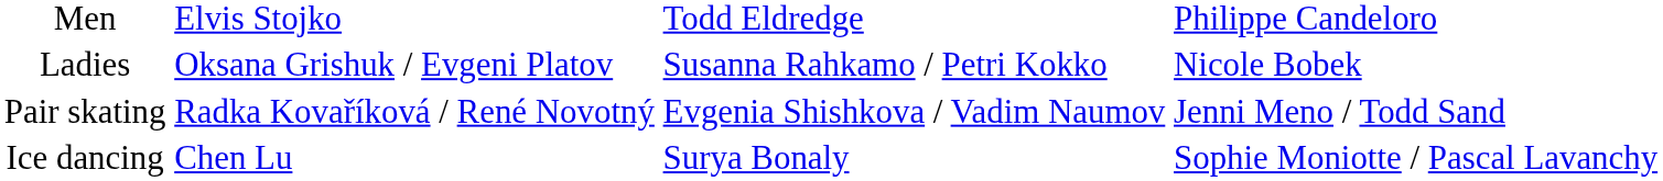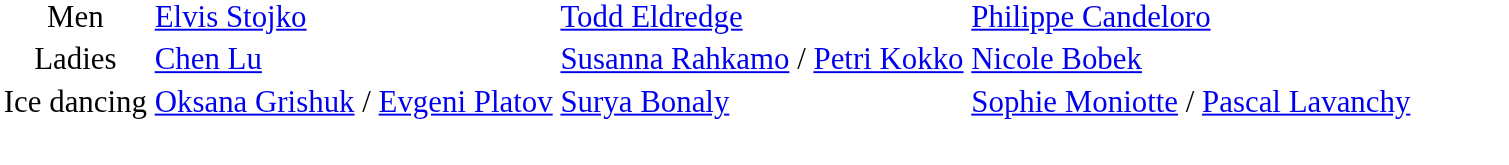 <table>
 <tr>
 <td align=center>Men</td>
 <td> <a href='#'>Elvis Stojko</a></td>
 <td> <a href='#'>Todd Eldredge</a></td>
 <td> <a href='#'>Philippe Candeloro</a></td>
 </tr>
 <tr>
 <td align=center>Ladies</td>
-<td> <a href='#'>Oksana Grishuk</a> / <a href='#'>Evgeni Platov</a></td>
+<td> <a href='#'>Chen Lu</a></td>
 <td> <a href='#'>Susanna Rahkamo</a> / <a href='#'>Petri Kokko</a></td>
 <td> <a href='#'>Nicole Bobek</a></td>
 </tr>
 <tr>
-<td align=center>Pair skating</td>
-<td> <a href='#'>Radka Kovaříková</a> / <a href='#'>René Novotný</a></td>
-<td> <a href='#'>Evgenia Shishkova</a> / <a href='#'>Vadim Naumov</a></td>
-<td> <a href='#'>Jenni Meno</a> / <a href='#'>Todd Sand</a></td>
-</tr>
-<tr>
 <td align=center>Ice dancing</td>
-<td> <a href='#'>Chen Lu</a></td>
+<td> <a href='#'>Oksana Grishuk</a> / <a href='#'>Evgeni Platov</a></td>
 <td> <a href='#'>Surya Bonaly</a></td>
 <td> <a href='#'>Sophie Moniotte</a> / <a href='#'>Pascal Lavanchy</a></td>
 </tr>
 </table>
